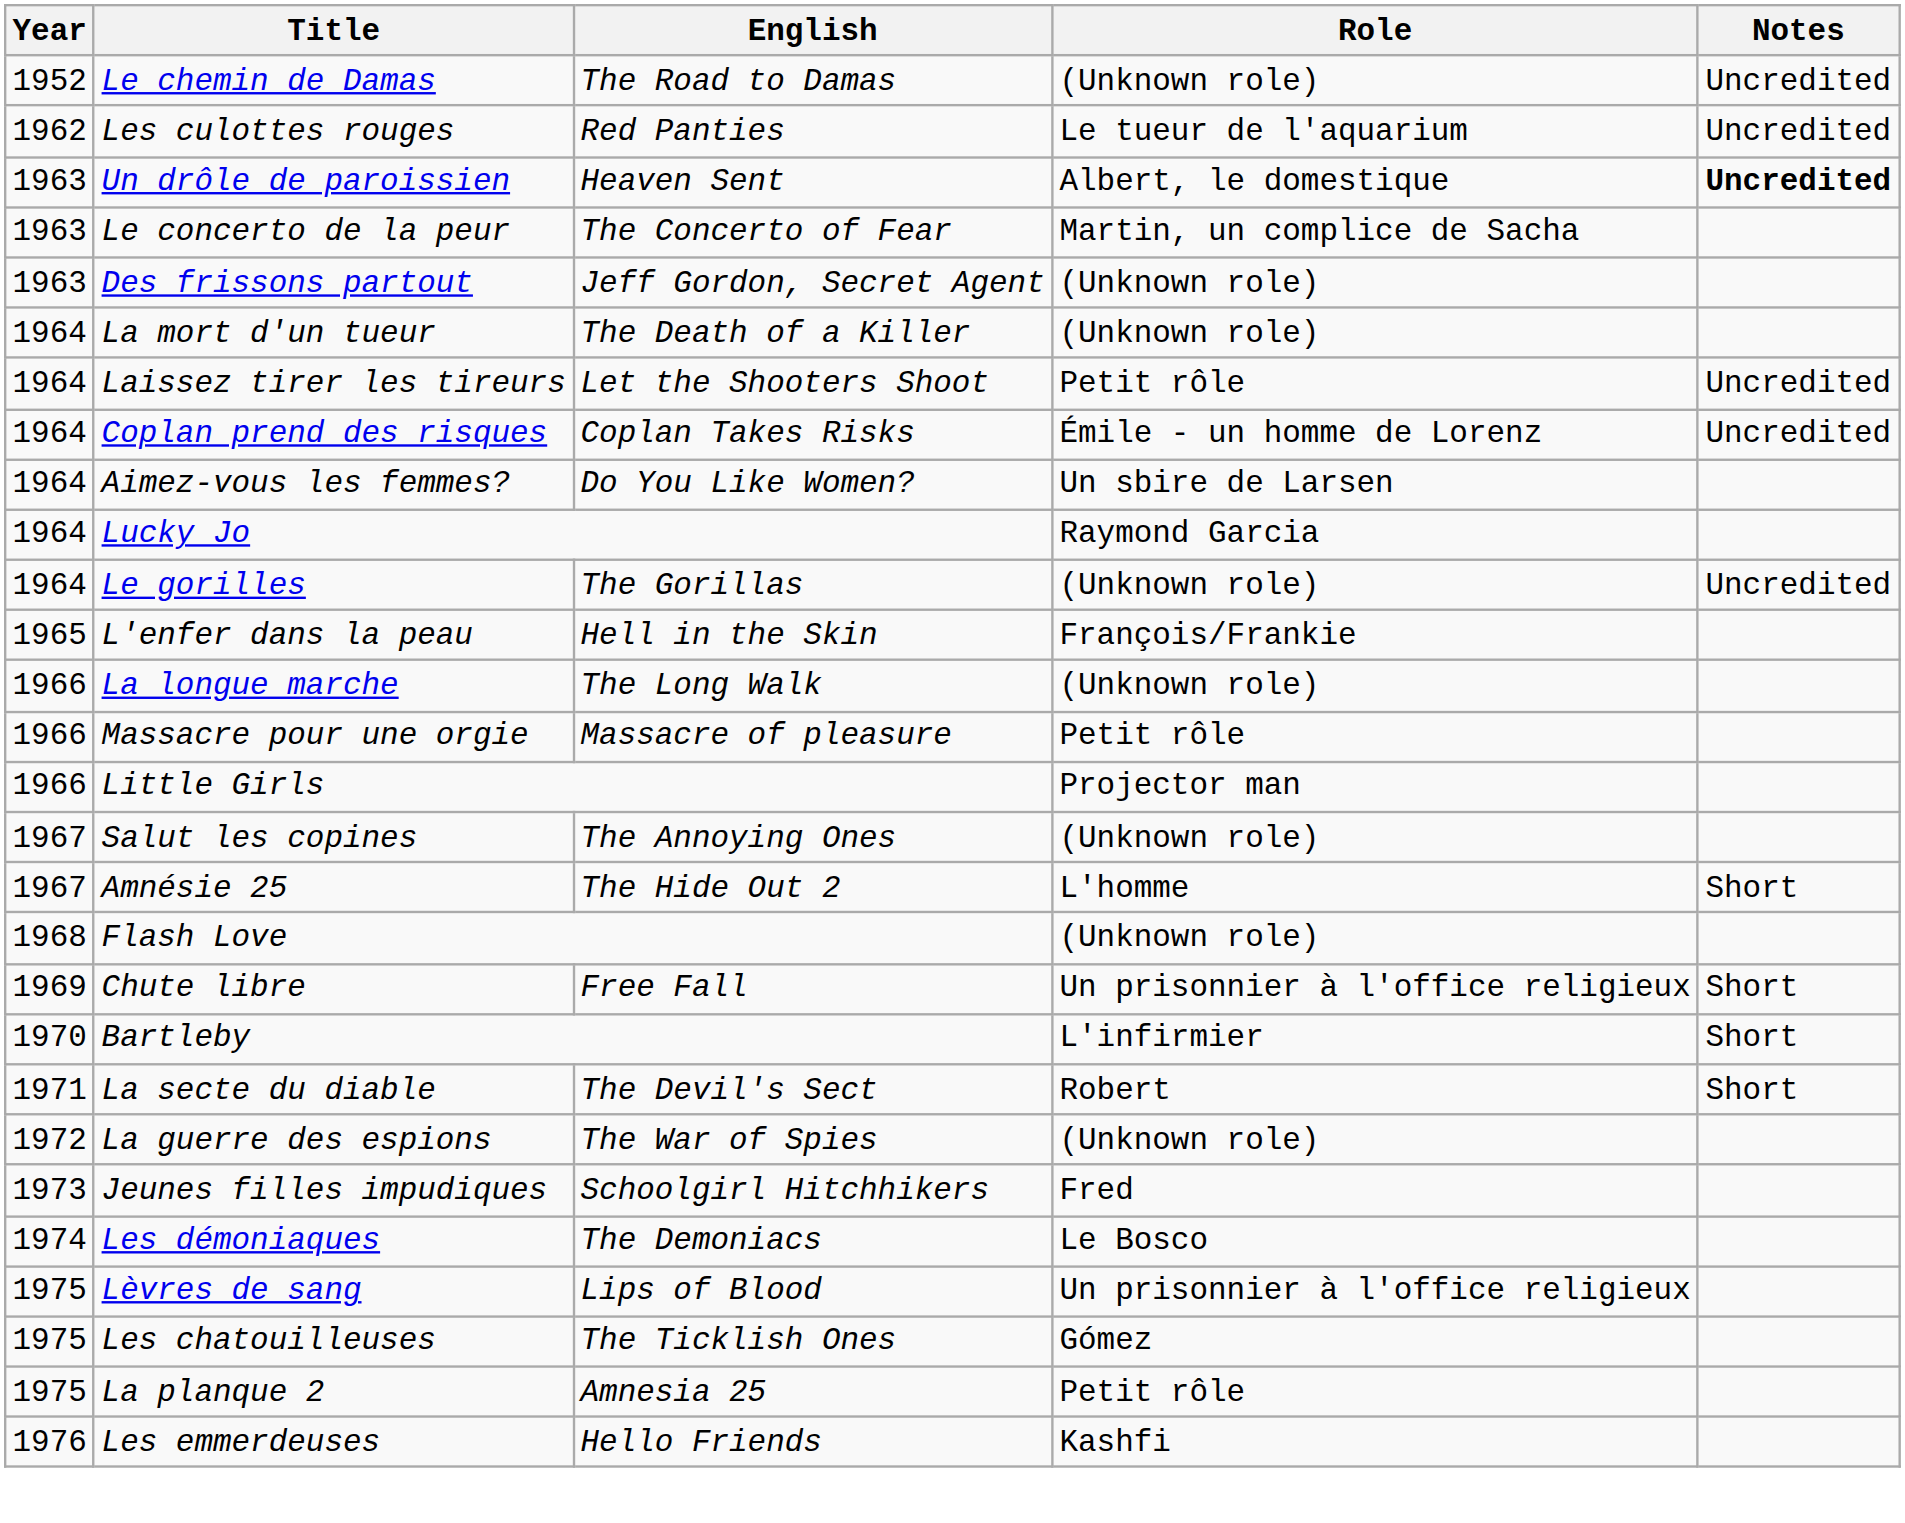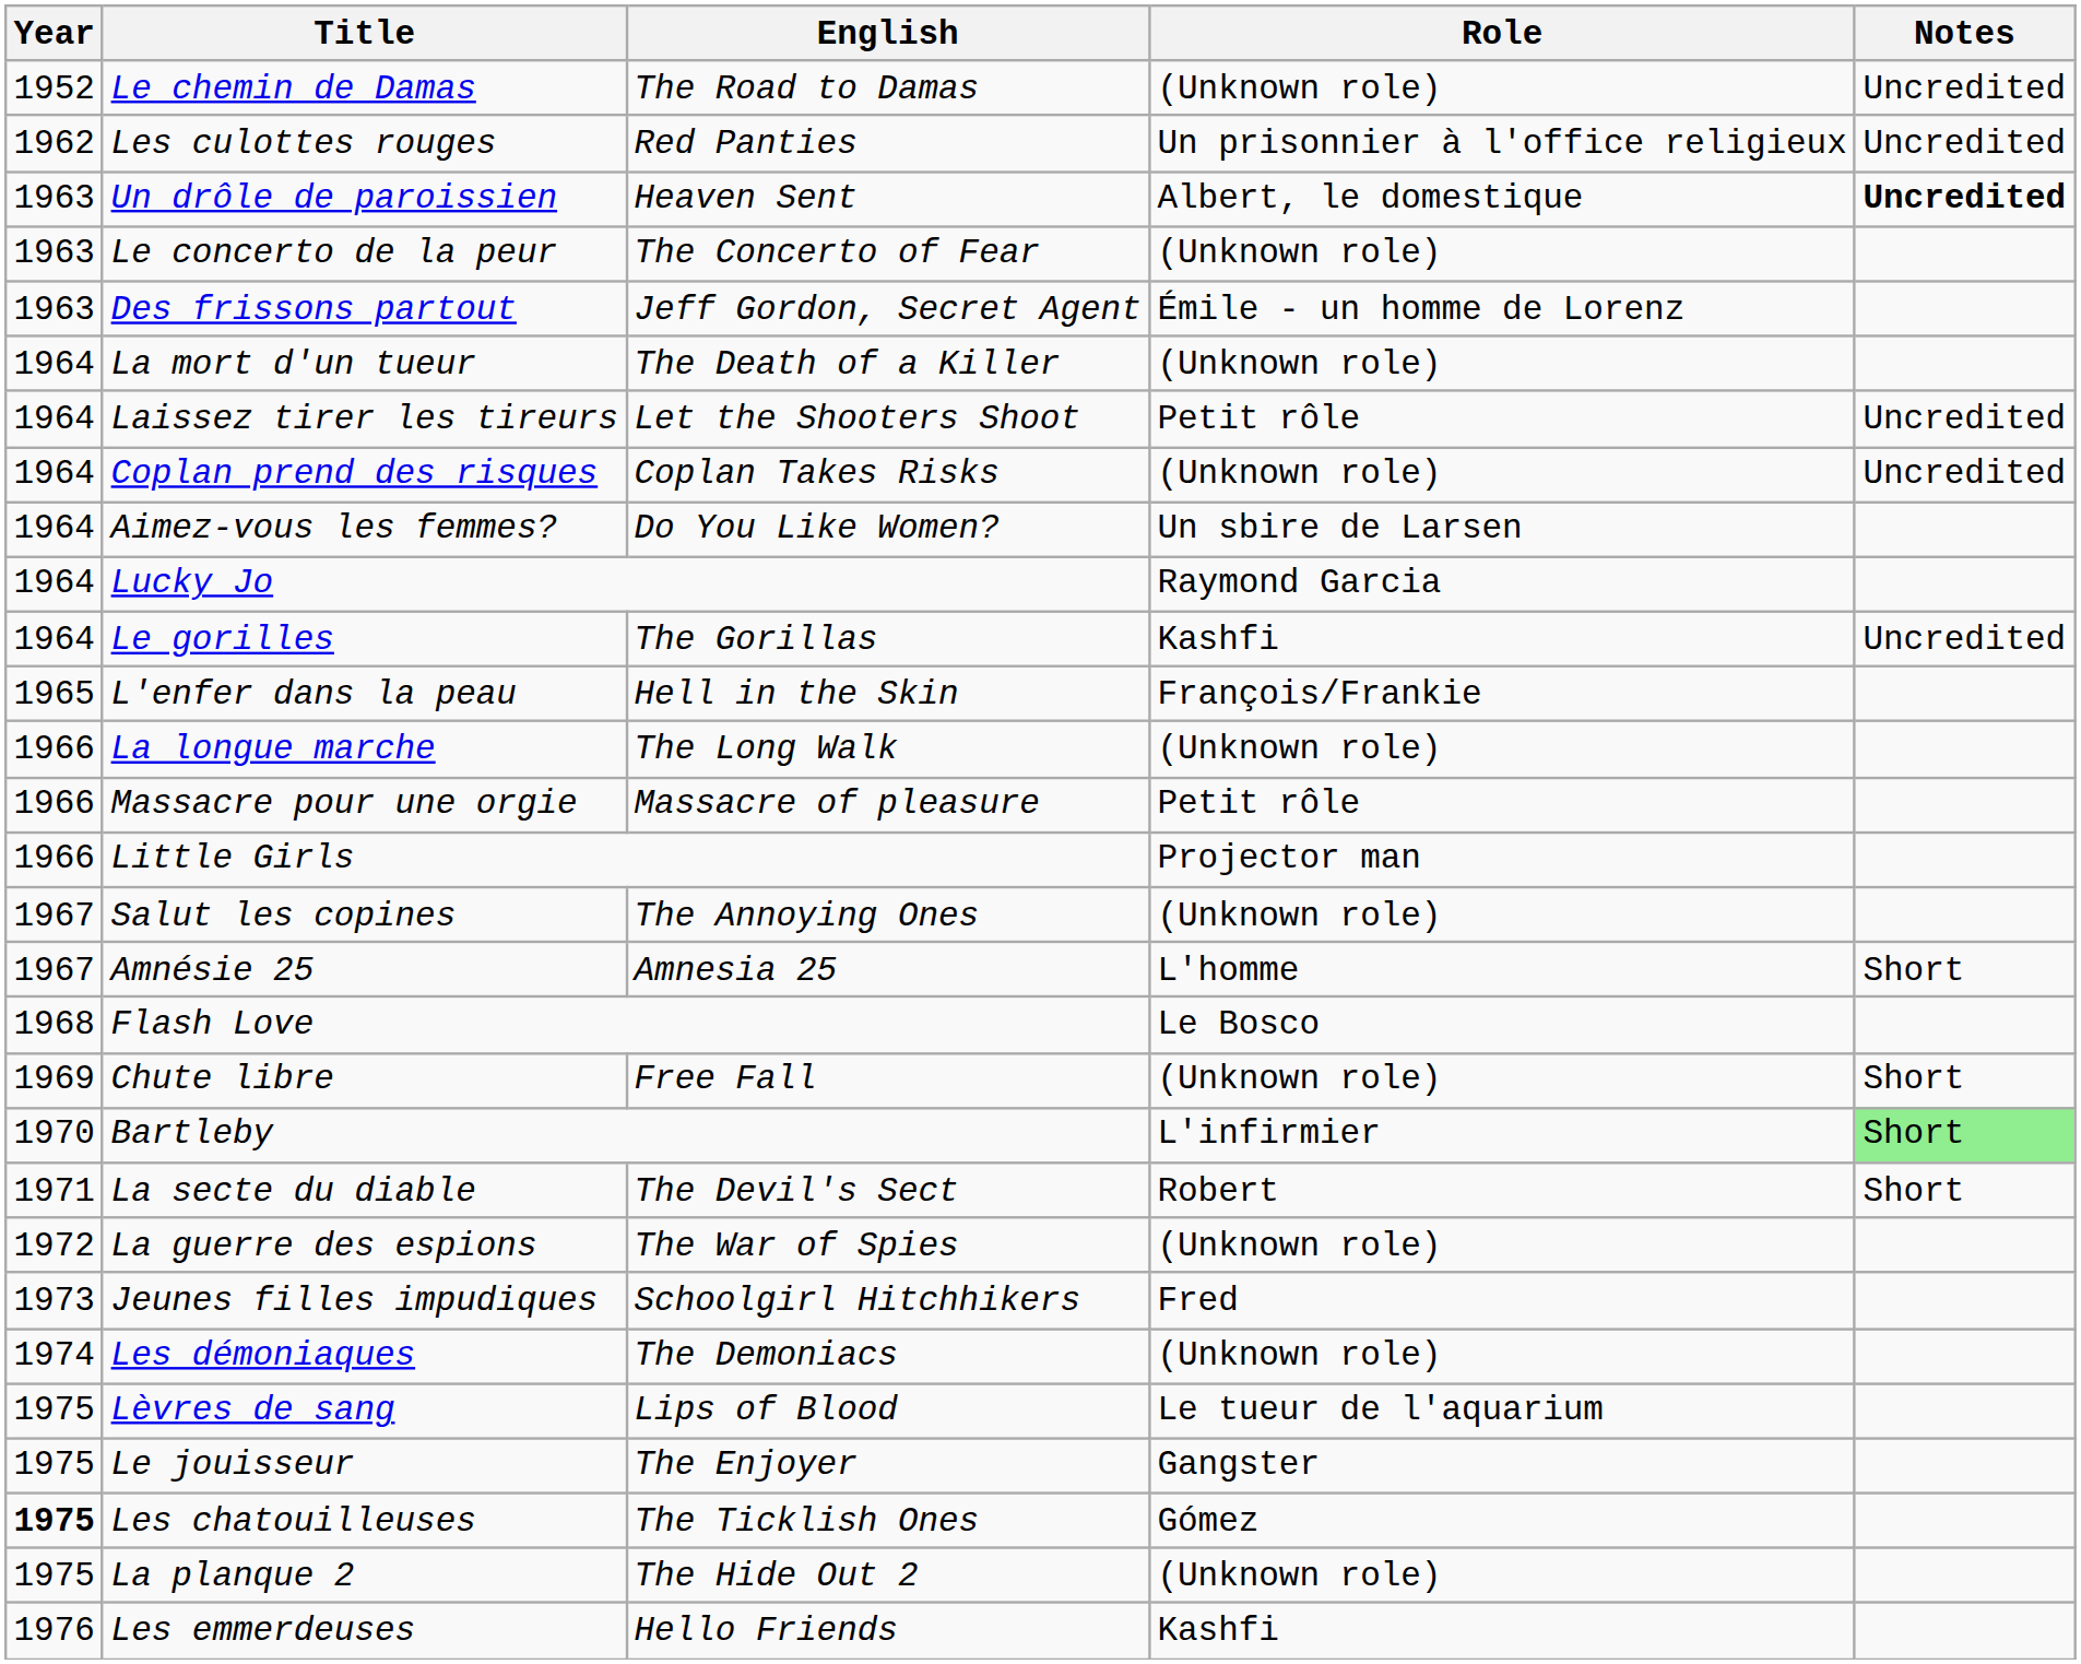 <table class="wikitable">
 <tr>
 <th>Year</th>
 <th>Title</th>
 <th>English</th>
 <th>Role</th>
 <th>Notes</th>
 </tr>
 <tr>
 <td>1952</td>
 <td><em><a href='#'>Le chemin de Damas</a></em></td>
 <td><em>The Road to Damas</em></td>
 <td>(Unknown role)</td>
 <td>Uncredited</td>
 </tr>
 <tr>
 <td>1962</td>
 <td><em>Les culottes rouges</em></td>
 <td><em>Red Panties</em></td>
-<td>Le tueur de l'aquarium</td>
+<td>Un prisonnier à l'office religieux</td>
 <td>Uncredited</td>
 </tr>
 <tr>
 <td>1963</td>
 <td><em><a href='#'>Un drôle de paroissien</a></em></td>
 <td><em>Heaven Sent</em></td>
 <td>Albert, le domestique</td>
 <td><strong>Uncredited</strong></td>
 </tr>
 <tr>
 <td>1963</td>
 <td><em>Le concerto de la peur</em></td>
 <td><em>The Concerto of Fear</em></td>
-<td>Martin, un complice de Sacha</td>
+<td>(Unknown role)</td>
 <td></td>
 </tr>
 <tr>
 <td>1963</td>
 <td><em><a href='#'>Des frissons partout</a></em></td>
 <td><em>Jeff Gordon, Secret Agent</em></td>
-<td>(Unknown role)</td>
+<td>Émile - un homme de Lorenz</td>
 <td></td>
 </tr>
 <tr>
 <td>1964</td>
 <td><em>La mort d'un tueur</em></td>
 <td><em>The Death of a Killer</em></td>
 <td>(Unknown role)</td>
 <td></td>
 </tr>
 <tr>
 <td>1964</td>
 <td><em>Laissez tirer les tireurs</em></td>
 <td><em>Let the Shooters Shoot</em></td>
 <td>Petit rôle</td>
 <td>Uncredited</td>
 </tr>
 <tr>
 <td>1964</td>
 <td><em><a href='#'>Coplan prend des risques</a></em></td>
 <td><em>Coplan Takes Risks</em></td>
-<td>Émile - un homme de Lorenz</td>
+<td>(Unknown role)</td>
 <td>Uncredited</td>
 </tr>
 <tr>
 <td>1964</td>
 <td><em>Aimez-vous les femmes?</em></td>
 <td><em>Do You Like Women?</em></td>
 <td>Un sbire de Larsen</td>
 <td></td>
 </tr>
 <tr>
 <td>1964</td>
 <td colspan="2"><em><a href='#'>Lucky Jo</a></em></td>
 <td>Raymond Garcia</td>
 <td></td>
 </tr>
 <tr>
 <td>1964</td>
 <td><em><a href='#'>Le gorilles</a></em></td>
 <td><em>The Gorillas</em></td>
-<td>(Unknown role)</td>
+<td>Kashfi</td>
 <td>Uncredited</td>
 </tr>
 <tr>
 <td>1965</td>
 <td><em>L'enfer dans la peau</em></td>
 <td><em>Hell in the Skin</em></td>
 <td>François/Frankie</td>
 <td></td>
 </tr>
 <tr>
 <td>1966</td>
 <td><em><a href='#'>La longue marche</a></em></td>
 <td><em>The Long Walk</em></td>
 <td>(Unknown role)</td>
 <td></td>
 </tr>
 <tr>
 <td>1966</td>
 <td><em>Massacre pour une orgie</em></td>
 <td><em>Massacre of pleasure</em></td>
 <td>Petit rôle</td>
 <td></td>
 </tr>
 <tr>
 <td>1966</td>
 <td colspan="2"><em>Little Girls</em></td>
 <td>Projector man</td>
 <td></td>
 </tr>
 <tr>
 <td>1967</td>
 <td><em>Salut les copines</em></td>
 <td><em>The Annoying Ones</em></td>
 <td>(Unknown role)</td>
 <td></td>
 </tr>
 <tr>
 <td>1967</td>
 <td><em>Amnésie 25</em></td>
-<td><em>The Hide Out 2</em></td>
+<td><em>Amnesia 25</em></td>
 <td>L'homme</td>
 <td>Short</td>
 </tr>
 <tr>
 <td>1968</td>
 <td colspan="2"><em>Flash Love</em></td>
-<td>(Unknown role)</td>
+<td>Le Bosco</td>
 <td></td>
 </tr>
 <tr>
 <td>1969</td>
 <td><em>Chute libre</em></td>
 <td><em>Free Fall</em></td>
-<td>Un prisonnier à l'office religieux</td>
+<td>(Unknown role)</td>
 <td>Short</td>
 </tr>
 <tr>
 <td>1970</td>
 <td colspan="2"><em>Bartleby</em></td>
 <td>L'infirmier</td>
-<td>Short</td>
+<td style="background: lightgreen;">Short</td>
 </tr>
 <tr>
 <td>1971</td>
 <td><em>La secte du diable</em></td>
 <td><em>The Devil's Sect</em></td>
 <td>Robert</td>
 <td>Short</td>
 </tr>
 <tr>
 <td>1972</td>
 <td><em>La guerre des espions</em></td>
 <td><em>The War of Spies</em></td>
 <td>(Unknown role)</td>
 <td></td>
 </tr>
 <tr>
 <td>1973</td>
 <td><em>Jeunes filles impudiques</em></td>
 <td><em>Schoolgirl Hitchhikers</em></td>
 <td>Fred</td>
 <td></td>
 </tr>
 <tr>
 <td>1974</td>
 <td><em><a href='#'>Les démoniaques</a></em></td>
 <td><em>The Demoniacs</em></td>
-<td>Le Bosco</td>
+<td>(Unknown role)</td>
 <td></td>
 </tr>
 <tr>
 <td>1975</td>
 <td><em><a href='#'>Lèvres de sang</a></em></td>
 <td><em>Lips of Blood</em></td>
-<td>Un prisonnier à l'office religieux</td>
+<td>Le tueur de l'aquarium</td>
 <td></td>
 </tr>
 <tr>
 <td>1975</td>
+<td><em>Le jouisseur</em></td>
+<td><em>The Enjoyer</em></td>
+<td>Gangster</td>
+<td></td>
+</tr>
+<tr>
+<td><strong>1975</strong></td>
 <td><em>Les chatouilleuses</em></td>
 <td><em>The Ticklish Ones</em></td>
 <td>Gómez</td>
 <td></td>
 </tr>
 <tr>
 <td>1975</td>
 <td><em>La planque 2</em></td>
-<td><em>Amnesia 25</em></td>
-<td>Petit rôle</td>
+<td><em>The Hide Out 2</em></td>
+<td>(Unknown role)</td>
 <td></td>
 </tr>
 <tr>
 <td>1976</td>
 <td><em>Les emmerdeuses</em></td>
 <td><em>Hello Friends</em></td>
 <td>Kashfi</td>
 <td></td>
 </tr>
 </table>
